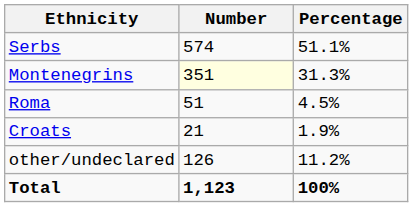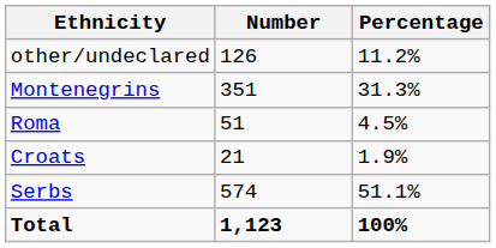 <table class="wikitable">
 <tr>
 <th width="100px">Ethnicity</th>
 <th width="80px">Number</th>
 <th width="80px">Percentage</th>
 </tr>
 <tr>
-<td><a href='#'>Serbs</a></td>
-<td>574</td>
-<td>51.1%</td>
+<td>other/undeclared</td>
+<td>126</td>
+<td>11.2%</td>
 </tr>
 <tr>
 <td><a href='#'>Montenegrins</a></td>
-<td style="background: lightyellow;">351</td>
+<td>351</td>
 <td>31.3%</td>
 </tr>
 <tr>
 <td><a href='#'>Roma</a></td>
 <td>51</td>
 <td>4.5%</td>
 </tr>
 <tr>
 <td><a href='#'>Croats</a></td>
 <td>21</td>
 <td>1.9%</td>
 </tr>
 <tr>
-<td>other/undeclared</td>
-<td>126</td>
-<td>11.2%</td>
+<td><a href='#'>Serbs</a></td>
+<td>574</td>
+<td>51.1%</td>
 </tr>
 <tr>
 <td><strong>Total</strong></td>
 <td><strong>1,123</strong></td>
 <td><strong>100%</strong></td>
 </tr>
 </table>
